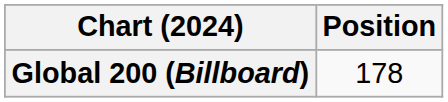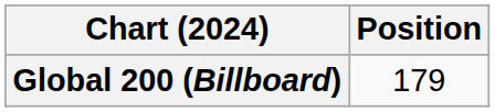 <table class="wikitable plainrowheaders" style="text-align:center">
 <tr>
 <th scope="col">Chart (2024)</th>
 <th scope="col">Position</th>
 </tr>
 <tr>
 <th scope="row">Global 200 (<em>Billboard</em>)</th>
-<td>178</td>
+<td>179</td>
 </tr>
 </table>
